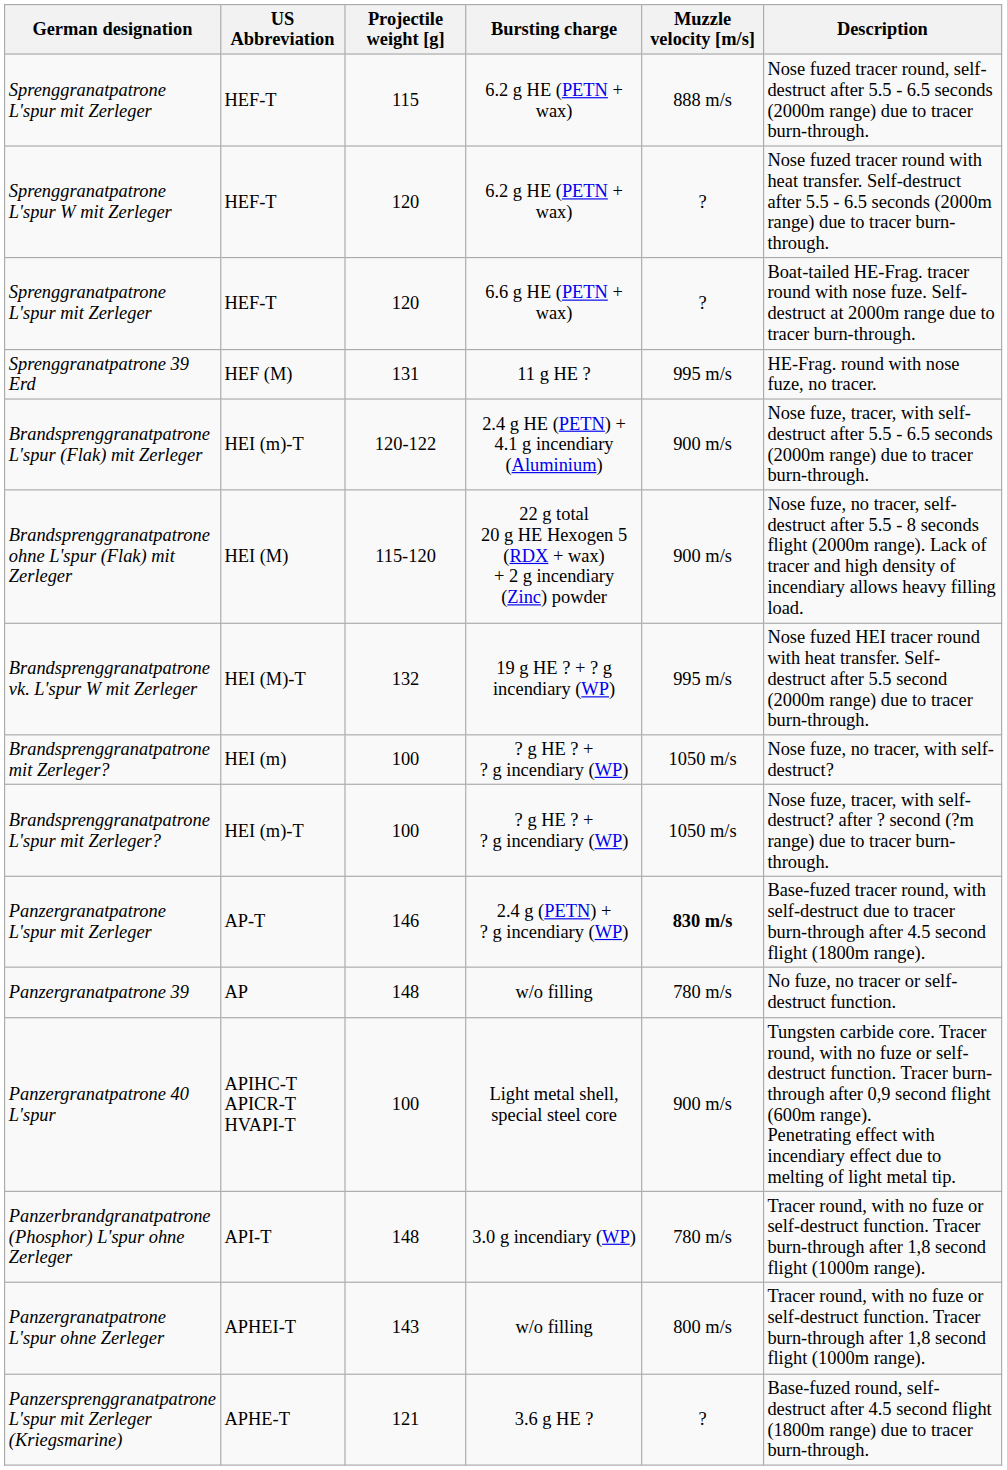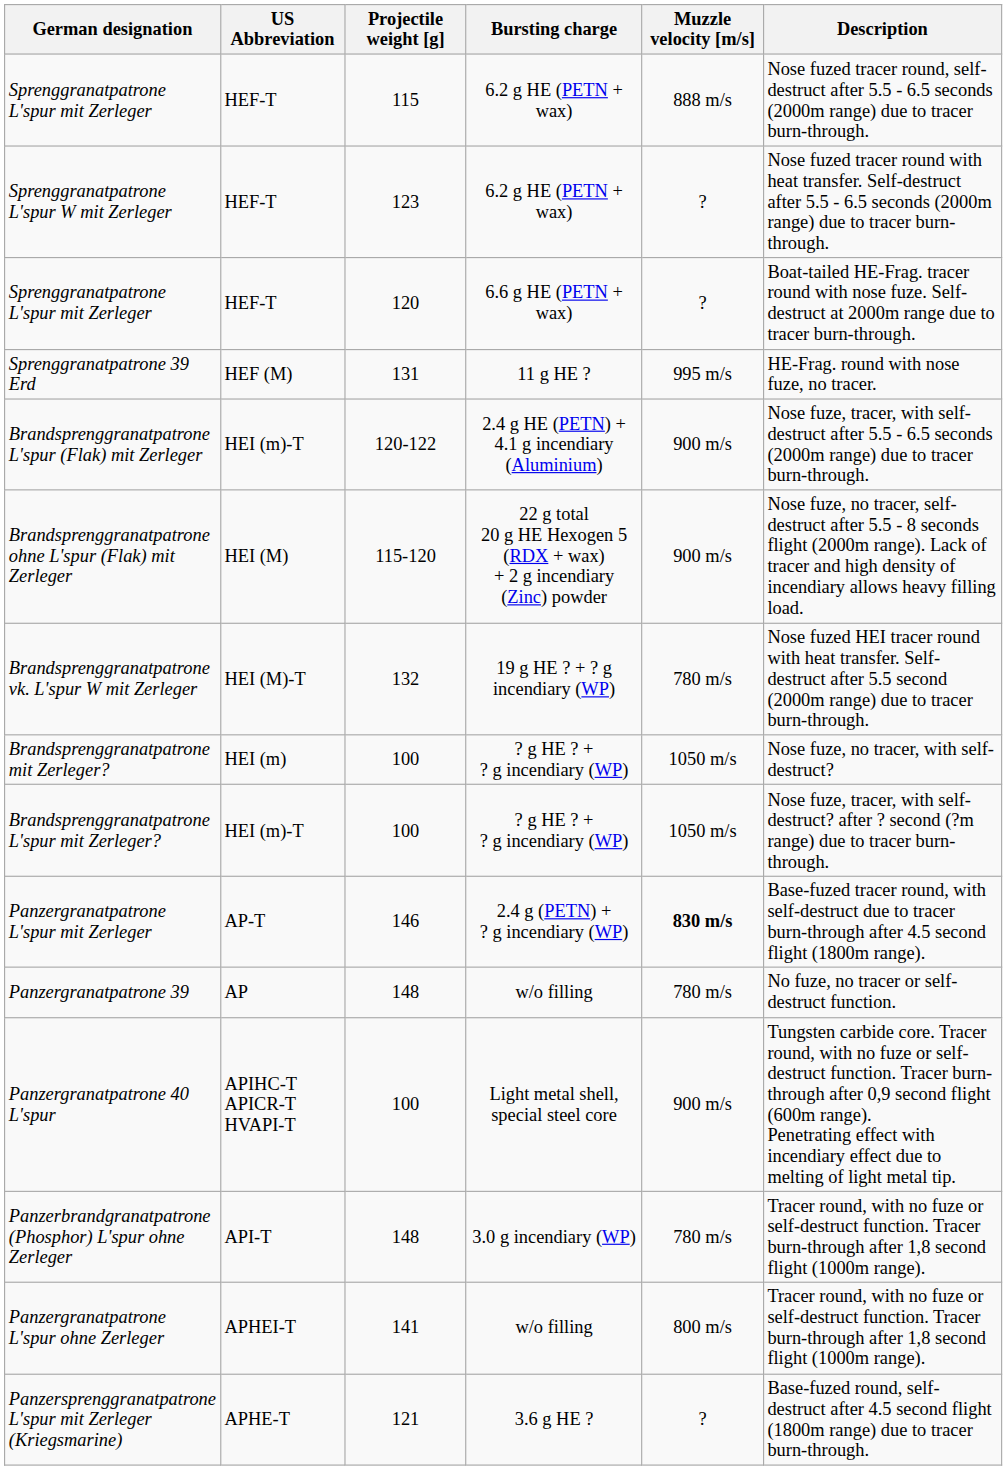 <table class="wikitable">
 <tr>
 <th width="150">German designation</th>
 <th>US Abbreviation</th>
 <th>Projectile weight [g]</th>
 <th>Bursting charge</th>
 <th>Muzzle velocity [m/s]</th>
 <th width="200">Description</th>
 </tr>
 <tr>
 <td><em>Sprenggranatpatrone L'spur mit Zerleger</em></td>
 <td>HEF-T</td>
 <td align="center">115</td>
 <td align="center">6.2 g HE (<a href='#'>PETN</a> + wax)</td>
 <td align="center">888 m/s</td>
 <td>Nose fuzed tracer round, self-destruct after 5.5 - 6.5 seconds (2000m range) due to tracer burn-through.</td>
 </tr>
 <tr>
 <td><em>Sprenggranatpatrone L'spur W mit Zerleger</em></td>
 <td>HEF-T</td>
-<td align="center">120</td>
+<td align="center">123</td>
 <td align="center">6.2 g HE (<a href='#'>PETN</a> + wax)</td>
 <td align="center">?</td>
 <td>Nose fuzed tracer round with heat transfer. Self-destruct after 5.5 - 6.5 seconds (2000m range) due to tracer burn-through.</td>
 </tr>
 <tr>
 <td><em>Sprenggranatpatrone L'spur mit Zerleger</em></td>
 <td>HEF-T</td>
 <td align="center">120</td>
 <td align="center">6.6 g HE (<a href='#'>PETN</a> + wax)</td>
 <td align="center">?</td>
 <td>Boat-tailed HE-Frag. tracer round with nose fuze. Self-destruct at 2000m range due to tracer burn-through.</td>
 </tr>
 <tr>
 <td><em>Sprenggranatpatrone 39 Erd</em></td>
 <td>HEF (M)</td>
 <td align="center">131</td>
 <td align="center">11 g HE ?</td>
 <td align="center">995 m/s</td>
 <td>HE-Frag. round with nose fuze, no tracer.</td>
 </tr>
 <tr>
 <td><em>Brandsprenggranatpatrone L'spur (Flak) mit Zerleger</em></td>
 <td>HEI (m)-T</td>
 <td align="center">120-122</td>
 <td align="center">2.4 g HE (<a href='#'>PETN</a>) + <br> 4.1 g incendiary (<a href='#'>Aluminium</a>)</td>
 <td align="center">900 m/s</td>
 <td>Nose fuze, tracer, with self-destruct after 5.5 - 6.5 seconds (2000m range) due to tracer burn-through.</td>
 </tr>
 <tr>
 <td><em>Brandsprenggranatpatrone ohne L'spur (Flak) mit Zerleger</em></td>
 <td>HEI (M)</td>
 <td align="center">115-120</td>
 <td align="center">22 g total <br> 20 g HE Hexogen 5 (<a href='#'>RDX</a> + wax) <br> + 2 g incendiary (<a href='#'>Zinc</a>) powder</td>
 <td align="center">900 m/s</td>
 <td>Nose fuze, no tracer, self-destruct after 5.5 - 8 seconds flight (2000m range). Lack of tracer and high density of incendiary allows heavy filling load.</td>
 </tr>
 <tr>
 <td><em>Brandsprenggranatpatrone vk. L'spur W mit Zerleger</em></td>
 <td>HEI (M)-T</td>
 <td align="center">132</td>
 <td align="center">19 g HE ? + ? g incendiary (<a href='#'>WP</a>)</td>
-<td align="center">995 m/s</td>
+<td align="center">780 m/s</td>
 <td>Nose fuzed HEI tracer round with heat transfer. Self-destruct  after 5.5 second (2000m range) due to tracer burn-through.</td>
 </tr>
 <tr>
 <td><em>Brandsprenggranatpatrone mit Zerleger?</em></td>
 <td>HEI (m)</td>
 <td align="center">100</td>
 <td align="center">? g HE ? + <br> ? g incendiary (<a href='#'>WP</a>)</td>
 <td align="center">1050 m/s</td>
 <td>Nose fuze, no tracer, with self-destruct?</td>
 </tr>
 <tr>
 <td><em>Brandsprenggranatpatrone L'spur mit Zerleger?</em></td>
 <td>HEI (m)-T</td>
 <td align="center">100</td>
 <td align="center">? g HE ? + <br> ? g incendiary (<a href='#'>WP</a>)</td>
 <td align="center">1050 m/s</td>
 <td>Nose fuze, tracer, with self-destruct? after ? second (?m range) due to tracer burn-through.</td>
 </tr>
 <tr>
 <td><em>Panzergranatpatrone L'spur mit Zerleger</em></td>
 <td>AP-T</td>
 <td align="center">146</td>
 <td align="center">2.4 g (<a href='#'>PETN</a>) + <br> ? g incendiary (<a href='#'>WP</a>)</td>
 <td align="center"><strong>830 m/s</strong></td>
 <td>Base-fuzed tracer round, with self-destruct due to tracer burn-through after 4.5 second flight (1800m range).</td>
 </tr>
 <tr>
 <td><em>Panzergranatpatrone 39</em></td>
 <td>AP</td>
 <td align="center">148</td>
 <td align="center">w/o filling</td>
 <td align="center">780 m/s</td>
 <td>No fuze, no tracer or self-destruct function.</td>
 </tr>
 <tr>
 <td><em>Panzergranatpatrone 40 L'spur</em></td>
 <td>APIHC-T <br>APICR-T <br>HVAPI-T</td>
 <td align="center">100</td>
 <td align="center">Light metal shell, <br>special steel core</td>
 <td align="center">900 m/s</td>
 <td>Tungsten carbide core. Tracer round, with no fuze or self-destruct function. Tracer burn-through after 0,9 second flight (600m range).<br>Penetrating effect with incendiary effect due to melting of light metal tip.</td>
 </tr>
 <tr>
 <td><em>Panzerbrandgranatpatrone (Phosphor) L'spur ohne Zerleger</em></td>
 <td>API-T</td>
 <td align="center">148</td>
 <td align="center">3.0 g incendiary (<a href='#'>WP</a>)</td>
 <td align="center">780 m/s</td>
 <td>Tracer round, with no fuze or self-destruct function.  Tracer burn-through after 1,8 second flight (1000m range).</td>
 </tr>
 <tr>
 <td><em>Panzergranatpatrone L'spur ohne Zerleger</em></td>
 <td>APHEI-T</td>
-<td align="center">143</td>
+<td align="center">141</td>
 <td align="center">w/o filling</td>
 <td align="center">800 m/s</td>
 <td>Tracer round, with no fuze or self-destruct function.  Tracer burn-through after 1,8 second flight (1000m range).</td>
 </tr>
 <tr>
 <td><em>Panzersprenggranatpatrone L'spur mit Zerleger (Kriegsmarine)</em></td>
 <td>APHE-T</td>
 <td align="center">121</td>
 <td align="center">3.6 g HE ?</td>
 <td align="center">?</td>
 <td>Base-fuzed round, self-destruct after 4.5 second flight (1800m range) due to tracer burn-through.</td>
 </tr>
 </table>
